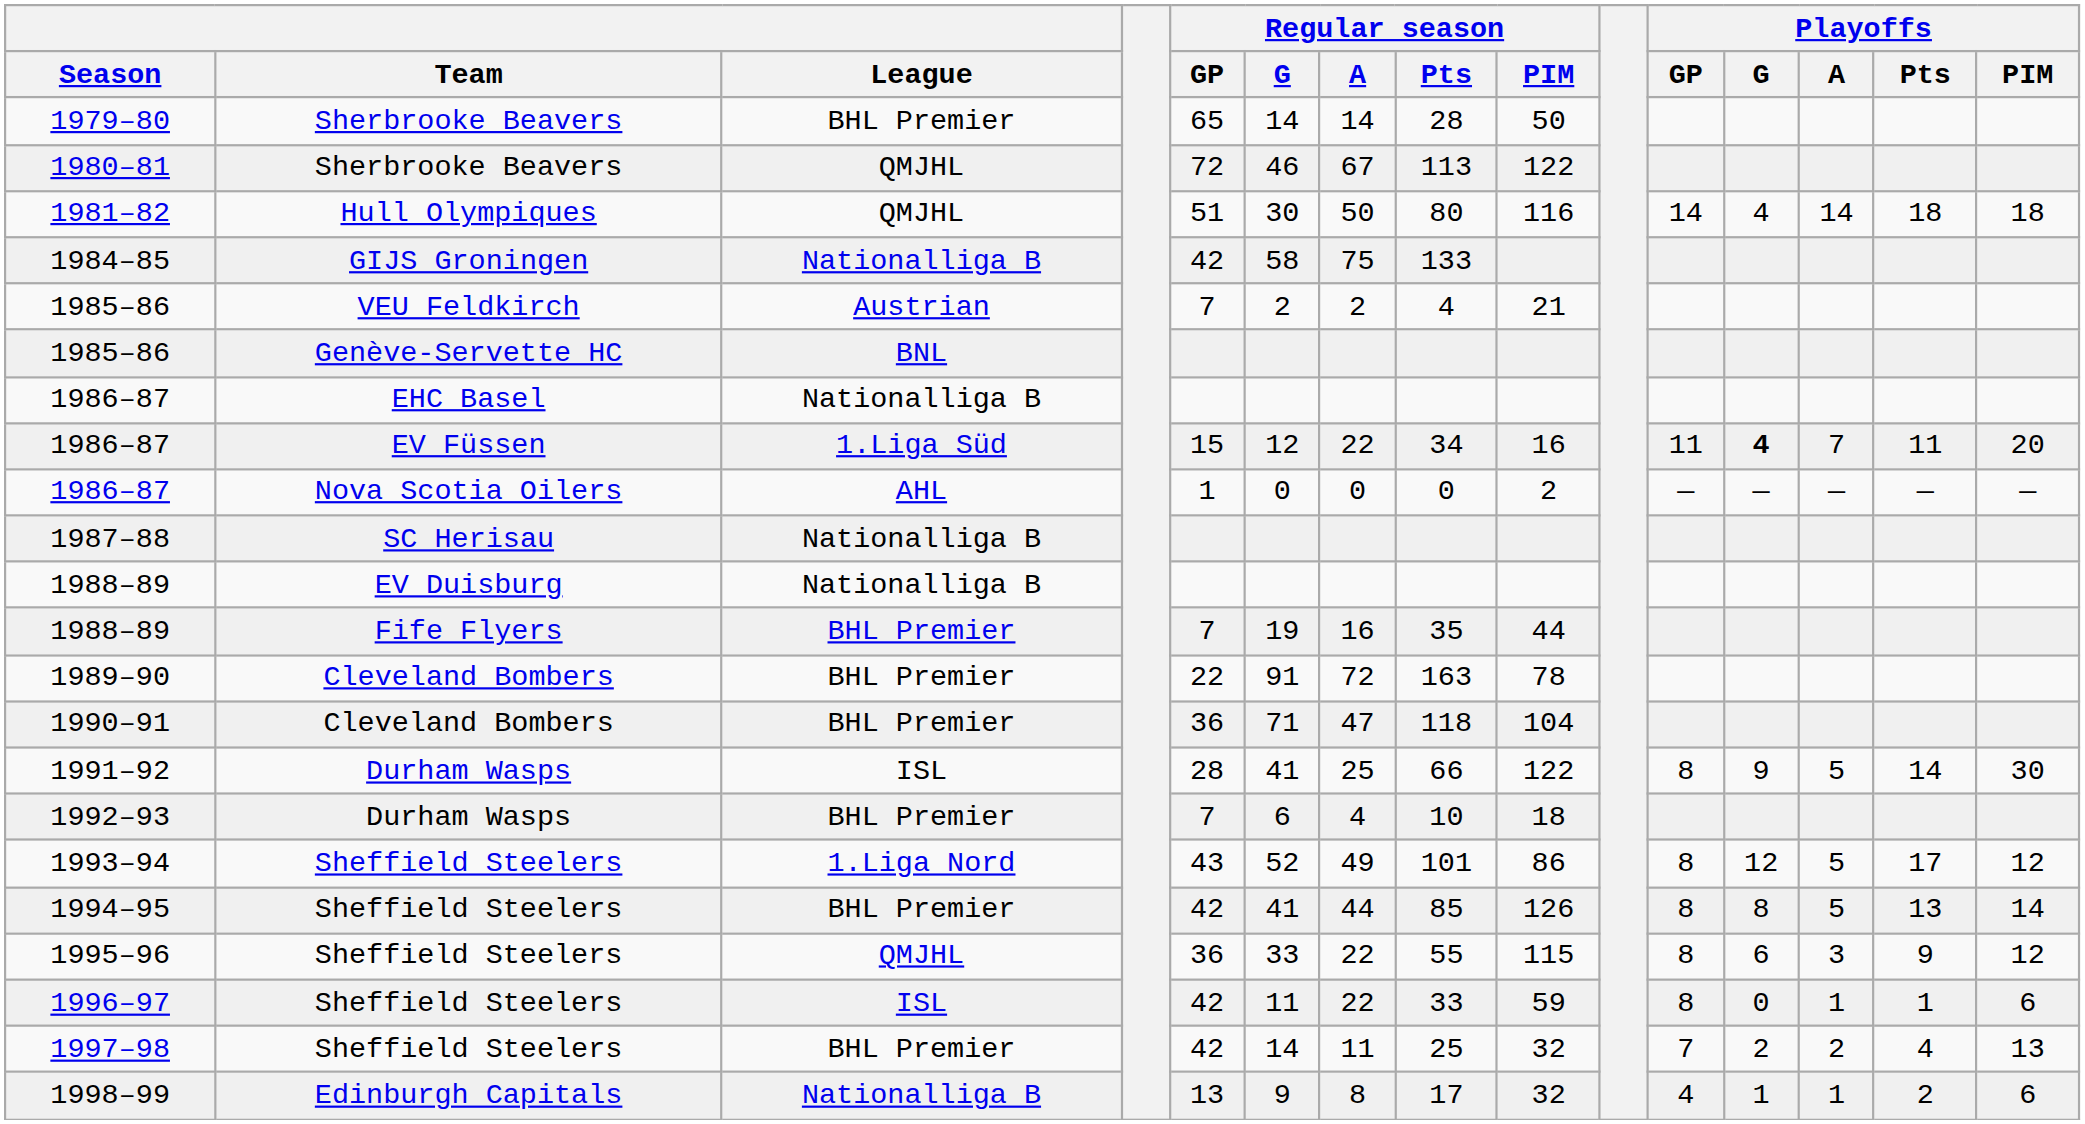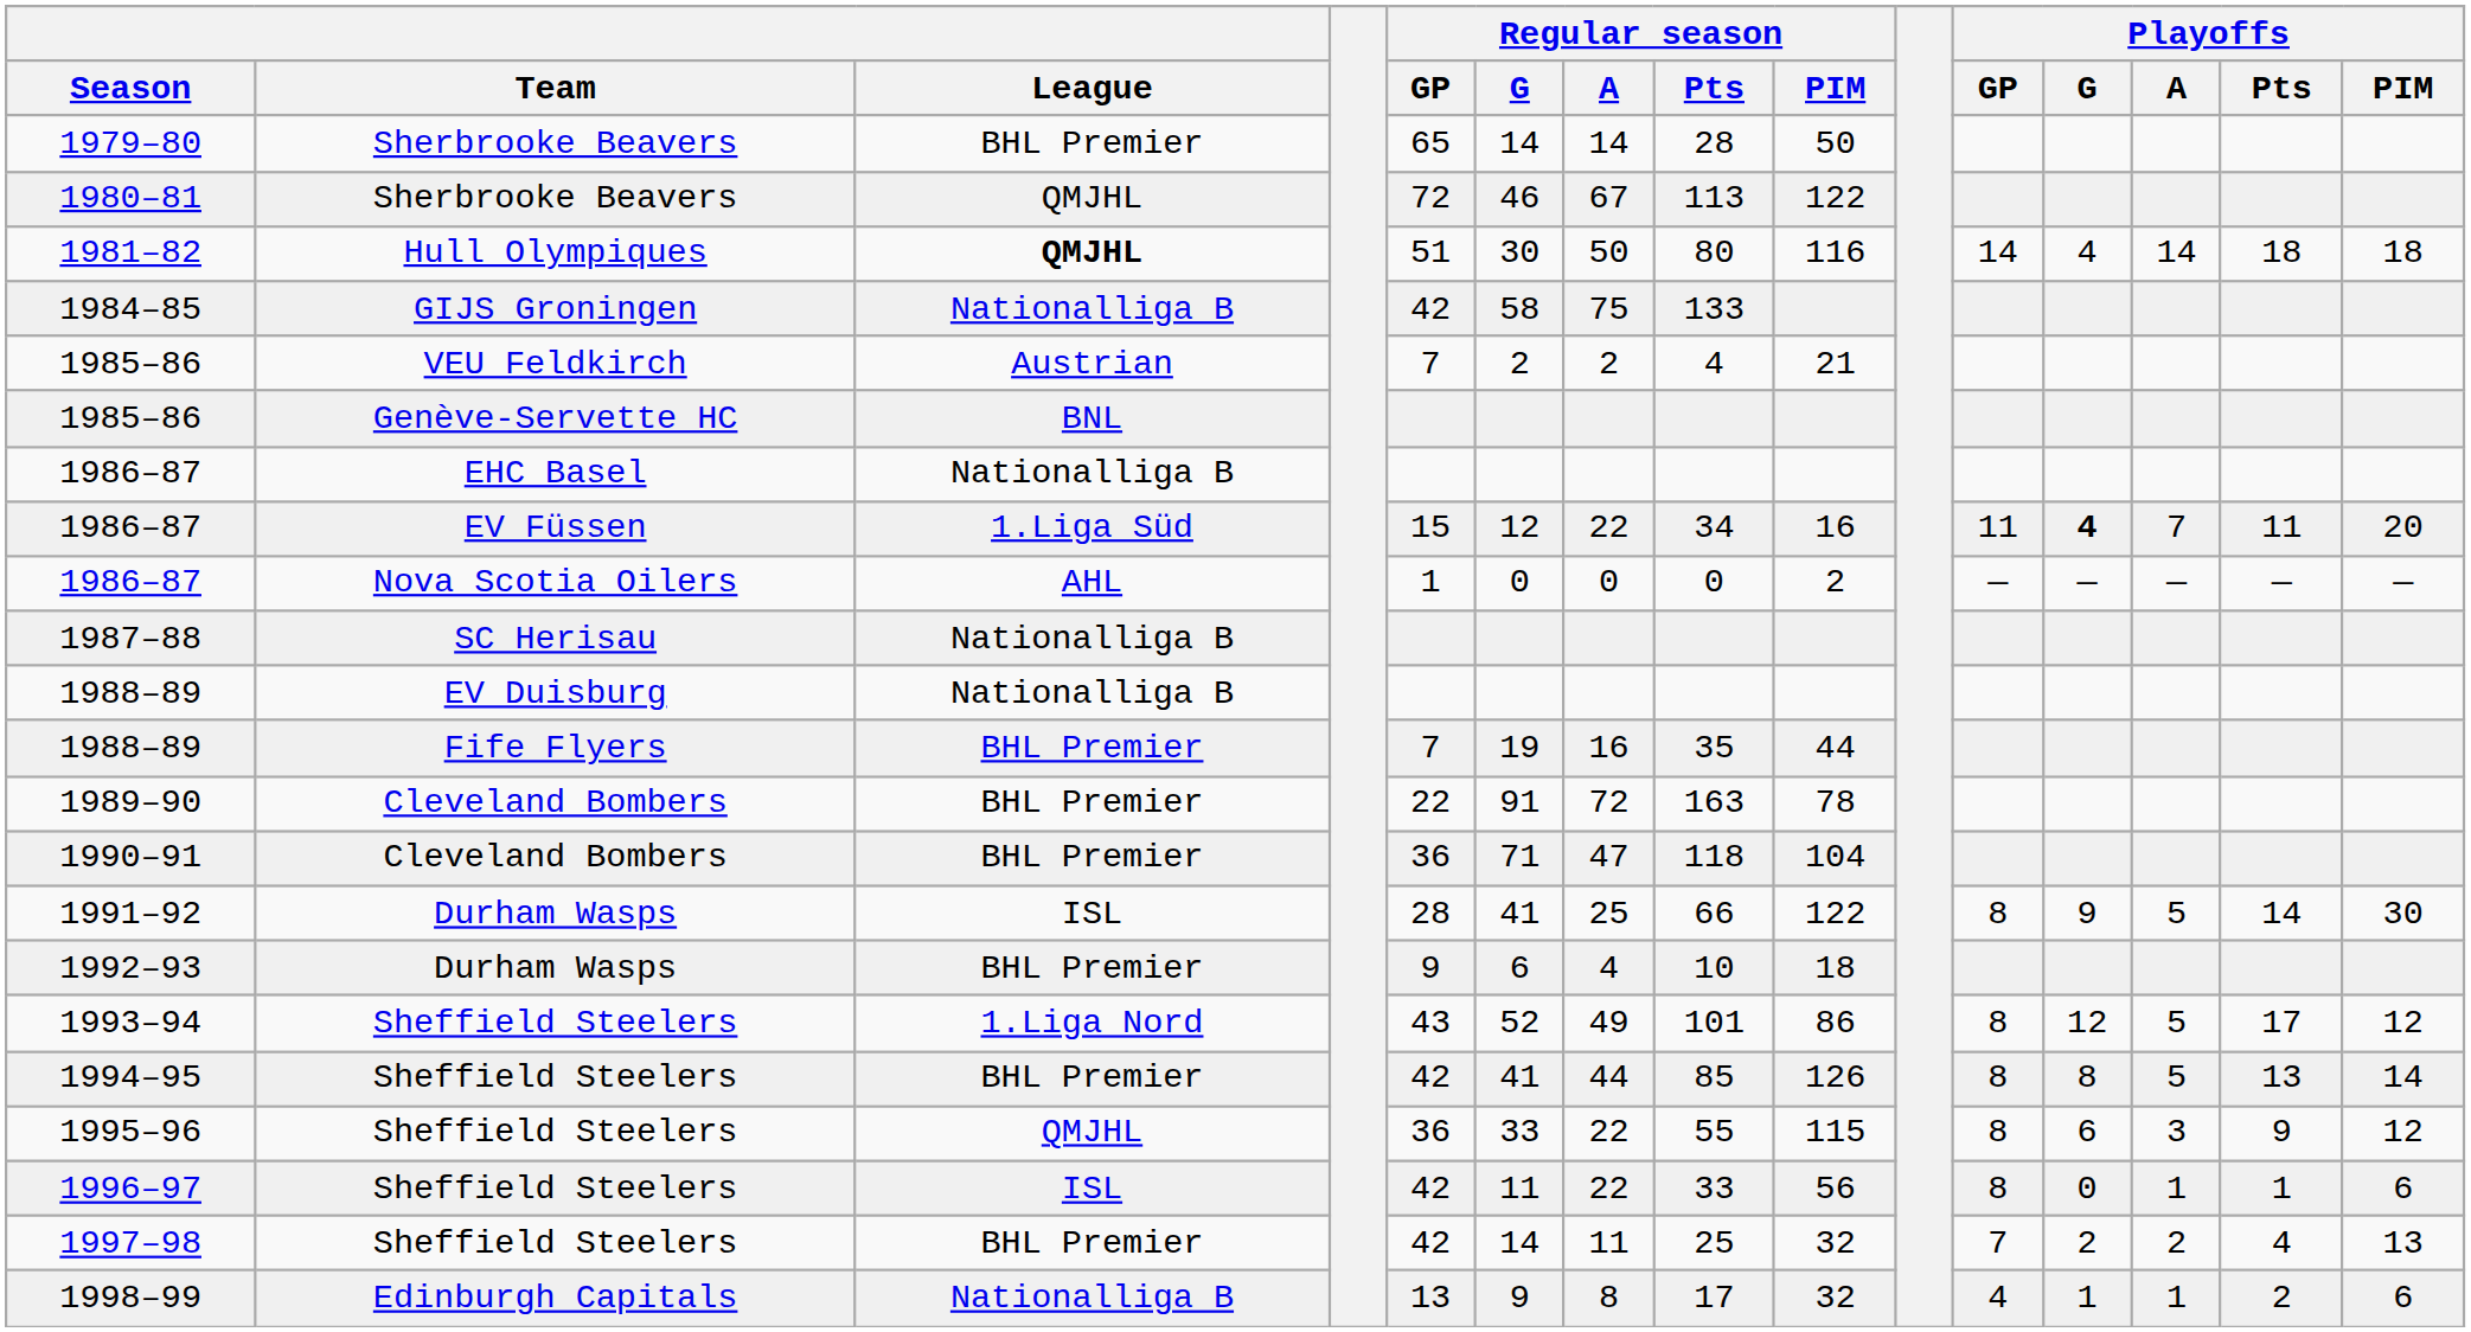 <table class="wikitable"| BORDER="0" CELLPADDING="1" CELLSPACING="0" width="75%" style="text-align:center">
 <tr bgcolor="#e0e0e0">
 <th colspan="3" bgcolor="#ffffff"> </th>
 <th rowspan="99" bgcolor="#ffffff"> </th>
 <th colspan="5"><a href='#'>Regular season</a></th>
 <th rowspan="99" bgcolor="#ffffff"> </th>
 <th colspan="5"><a href='#'>Playoffs</a></th>
 </tr>
 <tr bgcolor="#e0e0e0">
 <th><a href='#'>Season</a></th>
 <th>Team</th>
 <th>League</th>
 <th>GP</th>
 <th><a href='#'>G</a></th>
 <th><a href='#'>A</a></th>
 <th><a href='#'>Pts</a></th>
 <th><a href='#'>PIM</a></th>
 <th>GP</th>
 <th>G</th>
 <th>A</th>
 <th>Pts</th>
 <th>PIM</th>
 </tr>
 <tr ALIGN="center">
 <td><a href='#'>1979–80</a></td>
 <td><a href='#'>Sherbrooke Beavers</a></td>
 <td>BHL Premier</td>
 <td>65</td>
 <td>14</td>
 <td>14</td>
 <td>28</td>
 <td>50</td>
 <td></td>
 <td></td>
 <td></td>
 <td></td>
 <td></td>
 </tr>
 <tr ALIGN="center" bgcolor="#f0f0f0">
 <td><a href='#'>1980–81</a></td>
 <td>Sherbrooke Beavers</td>
 <td>QMJHL</td>
 <td>72</td>
 <td>46</td>
 <td>67</td>
 <td>113</td>
 <td>122</td>
 <td></td>
 <td></td>
 <td></td>
 <td></td>
 <td></td>
 </tr>
 <tr ALIGN="center">
 <td><a href='#'>1981–82</a></td>
 <td><a href='#'>Hull Olympiques</a></td>
-<td>QMJHL</td>
+<td><strong>QMJHL</strong></td>
 <td>51</td>
 <td>30</td>
 <td>50</td>
 <td>80</td>
 <td>116</td>
 <td>14</td>
 <td>4</td>
 <td>14</td>
 <td>18</td>
 <td>18</td>
 </tr>
 <tr ALIGN="center" bgcolor="#f0f0f0">
 <td>1984–85</td>
 <td><a href='#'>GIJS Groningen</a></td>
 <td><a href='#'>Nationalliga B</a></td>
 <td>42</td>
 <td>58</td>
 <td>75</td>
 <td>133</td>
 <td></td>
 <td></td>
 <td></td>
 <td></td>
 <td></td>
 <td></td>
 </tr>
 <tr ALIGN="center">
 <td>1985–86</td>
 <td><a href='#'>VEU Feldkirch</a></td>
 <td><a href='#'>Austrian</a></td>
 <td>7</td>
 <td>2</td>
 <td>2</td>
 <td>4</td>
 <td>21</td>
 <td></td>
 <td></td>
 <td></td>
 <td></td>
 <td></td>
 </tr>
 <tr ALIGN="center" bgcolor="#f0f0f0">
 <td>1985–86</td>
 <td><a href='#'>Genève-Servette HC</a></td>
 <td><a href='#'>BNL</a></td>
 <td></td>
 <td></td>
 <td></td>
 <td></td>
 <td></td>
 <td></td>
 <td></td>
 <td></td>
 <td></td>
 <td></td>
 </tr>
 <tr ALIGN="center">
 <td>1986–87</td>
 <td><a href='#'>EHC Basel</a></td>
 <td>Nationalliga B</td>
 <td></td>
 <td></td>
 <td></td>
 <td></td>
 <td></td>
 <td></td>
 <td></td>
 <td></td>
 <td></td>
 <td></td>
 </tr>
 <tr ALIGN="center" bgcolor="#f0f0f0">
 <td>1986–87</td>
 <td><a href='#'>EV Füssen</a></td>
 <td><a href='#'>1.Liga Süd</a></td>
 <td>15</td>
 <td>12</td>
 <td>22</td>
 <td>34</td>
 <td>16</td>
 <td>11</td>
 <td><strong>4</strong></td>
 <td>7</td>
 <td>11</td>
 <td>20</td>
 </tr>
 <tr ALIGN="center">
 <td><a href='#'>1986–87</a></td>
 <td><a href='#'>Nova Scotia Oilers</a></td>
 <td><a href='#'>AHL</a></td>
 <td>1</td>
 <td>0</td>
 <td>0</td>
 <td>0</td>
 <td>2</td>
 <td>—</td>
 <td>—</td>
 <td>—</td>
 <td>—</td>
 <td>—</td>
 </tr>
 <tr ALIGN="center" bgcolor="#f0f0f0">
 <td>1987–88</td>
 <td><a href='#'>SC Herisau</a></td>
 <td>Nationalliga B</td>
 <td></td>
 <td></td>
 <td></td>
 <td></td>
 <td></td>
 <td></td>
 <td></td>
 <td></td>
 <td></td>
 <td></td>
 </tr>
 <tr ALIGN="center">
 <td>1988–89</td>
 <td><a href='#'>EV Duisburg</a></td>
 <td>Nationalliga B</td>
 <td></td>
 <td></td>
 <td></td>
 <td></td>
 <td></td>
 <td></td>
 <td></td>
 <td></td>
 <td></td>
 <td></td>
 </tr>
 <tr ALIGN="center" bgcolor="#f0f0f0">
 <td>1988–89</td>
 <td><a href='#'>Fife Flyers</a></td>
 <td><a href='#'>BHL Premier</a></td>
 <td>7</td>
 <td>19</td>
 <td>16</td>
 <td>35</td>
 <td>44</td>
 <td></td>
 <td></td>
 <td></td>
 <td></td>
 <td></td>
 </tr>
 <tr ALIGN="center">
 <td>1989–90</td>
 <td><a href='#'>Cleveland Bombers</a></td>
 <td>BHL Premier</td>
 <td>22</td>
 <td>91</td>
 <td>72</td>
 <td>163</td>
 <td>78</td>
 <td></td>
 <td></td>
 <td></td>
 <td></td>
 <td></td>
 </tr>
 <tr ALIGN="center" bgcolor="#f0f0f0">
 <td>1990–91</td>
 <td>Cleveland Bombers</td>
 <td>BHL Premier</td>
 <td>36</td>
 <td>71</td>
 <td>47</td>
 <td>118</td>
 <td>104</td>
 <td></td>
 <td></td>
 <td></td>
 <td></td>
 <td></td>
 </tr>
 <tr ALIGN="center">
 <td>1991–92</td>
 <td><a href='#'>Durham Wasps</a></td>
 <td>ISL</td>
 <td>28</td>
 <td>41</td>
 <td>25</td>
 <td>66</td>
 <td>122</td>
 <td>8</td>
 <td>9</td>
 <td>5</td>
 <td>14</td>
 <td>30</td>
 </tr>
 <tr ALIGN="center" bgcolor="#f0f0f0">
 <td>1992–93</td>
 <td>Durham Wasps</td>
 <td>BHL Premier</td>
-<td>7</td>
+<td>9</td>
 <td>6</td>
 <td>4</td>
 <td>10</td>
 <td>18</td>
 <td></td>
 <td></td>
 <td></td>
 <td></td>
 <td></td>
 </tr>
 <tr ALIGN="center">
 <td>1993–94</td>
 <td><a href='#'>Sheffield Steelers</a></td>
 <td><a href='#'>1.Liga Nord</a></td>
 <td>43</td>
 <td>52</td>
 <td>49</td>
 <td>101</td>
 <td>86</td>
 <td>8</td>
 <td>12</td>
 <td>5</td>
 <td>17</td>
 <td>12</td>
 </tr>
 <tr ALIGN="center" bgcolor="#f0f0f0">
 <td>1994–95</td>
 <td>Sheffield Steelers</td>
 <td>BHL Premier</td>
 <td>42</td>
 <td>41</td>
 <td>44</td>
 <td>85</td>
 <td>126</td>
 <td>8</td>
 <td>8</td>
 <td>5</td>
 <td>13</td>
 <td>14</td>
 </tr>
 <tr ALIGN="center">
 <td>1995–96</td>
 <td>Sheffield Steelers</td>
 <td><a href='#'>QMJHL</a></td>
 <td>36</td>
 <td>33</td>
 <td>22</td>
 <td>55</td>
 <td>115</td>
 <td>8</td>
 <td>6</td>
 <td>3</td>
 <td>9</td>
 <td>12</td>
 </tr>
 <tr ALIGN="center" bgcolor="#f0f0f0">
 <td><a href='#'>1996–97</a></td>
 <td>Sheffield Steelers</td>
 <td><a href='#'>ISL</a></td>
 <td>42</td>
 <td>11</td>
 <td>22</td>
 <td>33</td>
-<td>59</td>
+<td>56</td>
 <td>8</td>
 <td>0</td>
 <td>1</td>
 <td>1</td>
 <td>6</td>
 </tr>
 <tr ALIGN="center">
 <td><a href='#'>1997–98</a></td>
 <td>Sheffield Steelers</td>
 <td>BHL Premier</td>
 <td>42</td>
 <td>14</td>
 <td>11</td>
 <td>25</td>
 <td>32</td>
 <td>7</td>
 <td>2</td>
 <td>2</td>
 <td>4</td>
 <td>13</td>
 </tr>
 <tr ALIGN="center" bgcolor="#f0f0f0">
 <td>1998–99</td>
 <td><a href='#'>Edinburgh Capitals</a></td>
 <td><a href='#'>Nationalliga B</a></td>
 <td>13</td>
 <td>9</td>
 <td>8</td>
 <td>17</td>
 <td>32</td>
 <td>4</td>
 <td>1</td>
 <td>1</td>
 <td>2</td>
 <td>6</td>
 </tr>
 </table>
